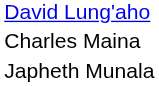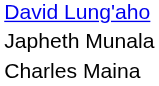 <table>
 <tr>
 <th></th>
 <td> <a href='#'>David Lung'aho</a></td>
 </tr>
 <tr>
 <th></th>
-<td>Charles Maina</td>
+<td>Japheth Munala</td>
 </tr>
 <tr>
 <th></th>
-<td>Japheth Munala</td>
+<td>Charles Maina</td>
 </tr>
 </table>
